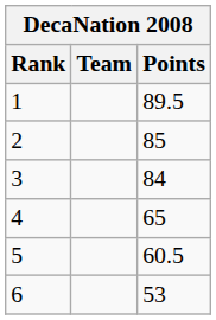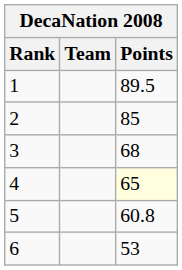 <table class="wikitable" style="font-size: 90%;">
 <tr>
 <th colspan=4>DecaNation 2008</th>
 </tr>
 <tr>
 <th>Rank</th>
 <th>Team</th>
 <th>Points</th>
 </tr>
 <tr>
 <td>1</td>
 <td></td>
 <td>89.5</td>
 </tr>
 <tr>
 <td>2</td>
 <td></td>
 <td>85</td>
 </tr>
 <tr>
 <td>3</td>
 <td></td>
-<td>84</td>
+<td>68</td>
 </tr>
 <tr>
 <td>4</td>
 <td></td>
-<td>65</td>
+<td style="background: lightyellow;">65</td>
 </tr>
 <tr>
 <td>5</td>
 <td></td>
-<td>60.5</td>
+<td>60.8</td>
 </tr>
 <tr>
 <td>6</td>
 <td></td>
 <td>53</td>
 </tr>
 </table>
